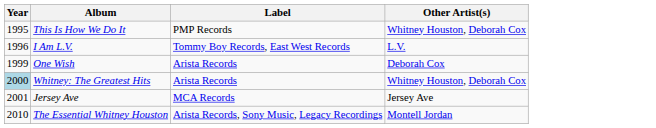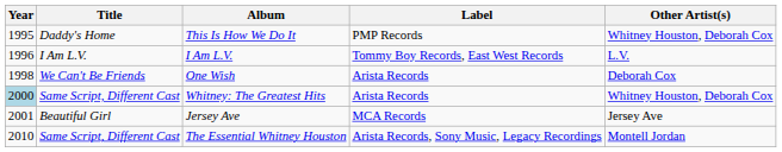 <table class="wikitable">
 <tr>
 <th>Year</th>
+<th>Title</th>
 <th>Album</th>
 <th>Label</th>
 <th>Other Artist(s)</th>
 </tr>
 <tr>
 <td>1995</td>
+<td><em>Daddy's Home</em></td>
 <td><a href='#'><em>This Is How We Do It</em></a></td>
 <td>PMP Records</td>
 <td><a href='#'>Whitney Houston</a>, <a href='#'>Deborah Cox</a></td>
 </tr>
 <tr>
 <td>1996</td>
+<td><em>I Am L.V.</em></td>
 <td><em><a href='#'>I Am L.V.</a></em></td>
 <td><a href='#'>Tommy Boy Records</a>, <a href='#'>East West Records</a></td>
 <td><a href='#'>L.V.</a></td>
 </tr>
 <tr>
-<td>1999</td>
+<td>1998</td>
+<td><em><a href='#'>We Can't Be Friends</a></em></td>
 <td><a href='#'><em>One Wish</em></a></td>
 <td><a href='#'>Arista Records</a></td>
 <td><a href='#'>Deborah Cox</a></td>
 </tr>
 <tr>
 <td style="background: lightblue;">2000</td>
+<td><em><a href='#'>Same Script, Different Cast</a></em></td>
 <td><em><a href='#'>Whitney: The Greatest Hits</a></em></td>
 <td><a href='#'>Arista Records</a></td>
 <td><a href='#'>Whitney Houston</a>, <a href='#'>Deborah Cox</a></td>
 </tr>
 <tr>
 <td>2001</td>
+<td><em>Beautiful Girl</em></td>
 <td><em>Jersey Ave</em></td>
 <td><a href='#'>MCA Records</a></td>
 <td>Jersey Ave</td>
 </tr>
 <tr>
 <td>2010</td>
+<td><em><a href='#'>Same Script, Different Cast</a></em></td>
 <td><em><a href='#'>The Essential Whitney Houston</a></em></td>
 <td><a href='#'>Arista Records</a>, <a href='#'>Sony Music</a>, <a href='#'>Legacy Recordings</a></td>
 <td><a href='#'>Montell Jordan</a></td>
 </tr>
 </table>
